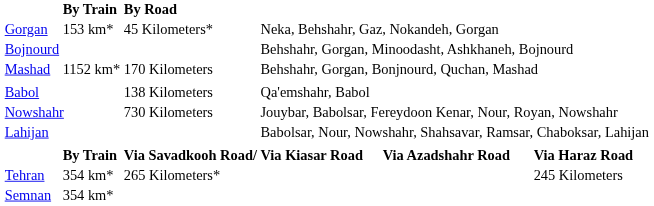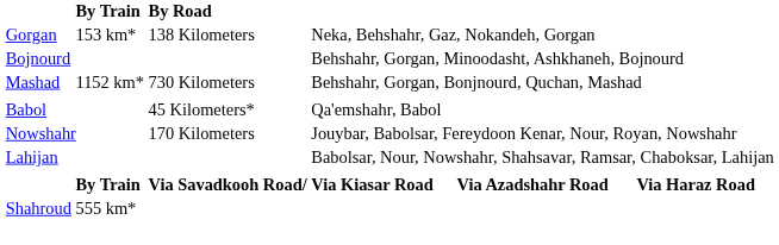 <table>
 <tr valign="top">
 <td></td>
 <td><strong>By Train</strong></td>
 <td><strong>By Road</strong></td>
 <td colspan=3></td>
 </tr>
 <tr valign="top">
 <td><a href='#'>Gorgan</a></td>
 <td>153 km*</td>
-<td>45 Kilometers*</td>
+<td>138 Kilometers</td>
 <td colspan=3>Neka, Behshahr, Gaz, Nokandeh, Gorgan</td>
 </tr>
 <tr valign="top">
 <td><a href='#'>Bojnourd</a></td>
 <td></td>
 <td></td>
 <td colspan=3>Behshahr, Gorgan, Minoodasht, Ashkhaneh, Bojnourd</td>
 </tr>
 <tr valign="top">
 <td><a href='#'>Mashad</a></td>
 <td>1152 km*</td>
-<td>170 Kilometers</td>
+<td>730 Kilometers</td>
 <td colspan=3>Behshahr, Gorgan, Bonjnourd, Quchan, Mashad</td>
 </tr>
 <tr valign="top">
 <td width="100%" colspan=6></td>
 </tr>
 <tr valign="top">
 <td colspan=2><a href='#'>Babol</a></td>
-<td>138 Kilometers</td>
+<td>45 Kilometers*</td>
 <td colspan=3>Qa'emshahr, Babol</td>
 </tr>
 <tr valign="top">
 <td colspan=2><a href='#'>Nowshahr</a></td>
-<td>730 Kilometers</td>
+<td>170 Kilometers</td>
 <td colspan=3>Jouybar, Babolsar, Fereydoon Kenar, Nour, Royan, Nowshahr</td>
 </tr>
 <tr valign="top">
 <td colspan=2><a href='#'>Lahijan</a></td>
 <td></td>
 <td colspan=3>Babolsar, Nour, Nowshahr, Shahsavar, Ramsar, Chaboksar, Lahijan</td>
 </tr>
 <tr valign="top">
 <td width="100%" colspan=6></td>
 </tr>
 <tr valign="top">
 <td height="13"></td>
 <td><strong>By Train </strong></td>
 <td><strong>Via Savadkooh Road/  </strong></td>
 <td><strong> Via Kiasar Road </strong></td>
 <td><strong>Via Azadshahr Road</strong></td>
 <td><strong>Via Haraz Road</strong></td>
 </tr>
 <tr valign="top">
-<td><a href='#'>Tehran</a></td>
-<td>354 km*</td>
-<td>265 Kilometers*</td>
-<td></td>
-<td></td>
-<td>245 Kilometers</td>
-</tr>
-<tr valign="top">
-<td><a href='#'>Semnan</a></td>
-<td>354 km*</td>
+<td><a href='#'>Shahroud</a></td>
+<td>555 km*</td>
 <td></td>
 <td></td>
 <td></td>
 <td></td>
 </tr>
 <tr valign="top">
 </tr>
 </table>
